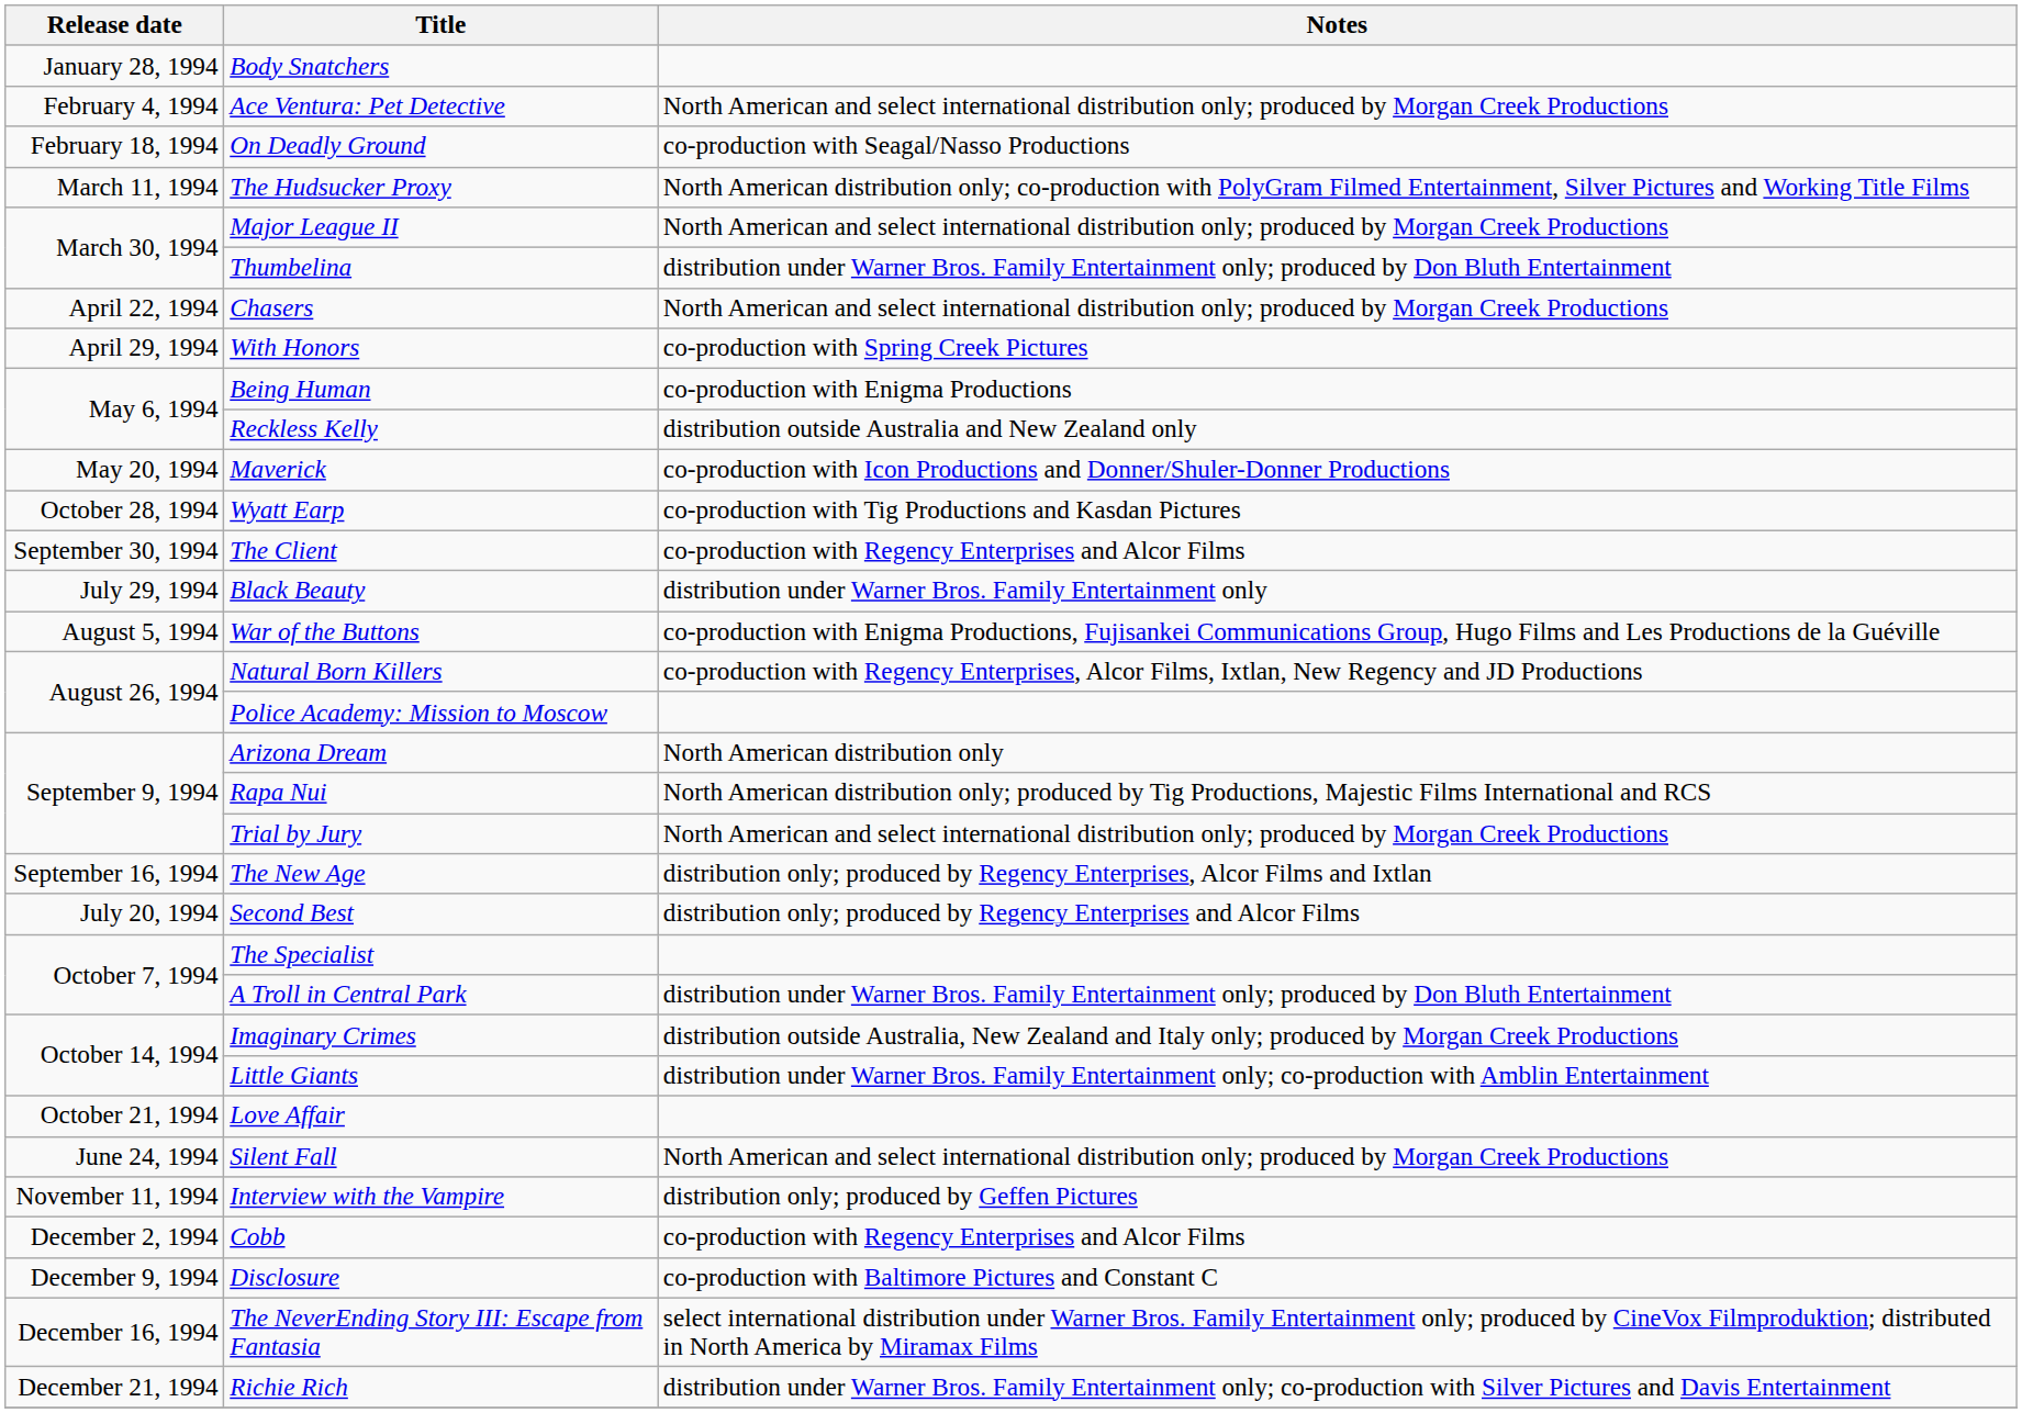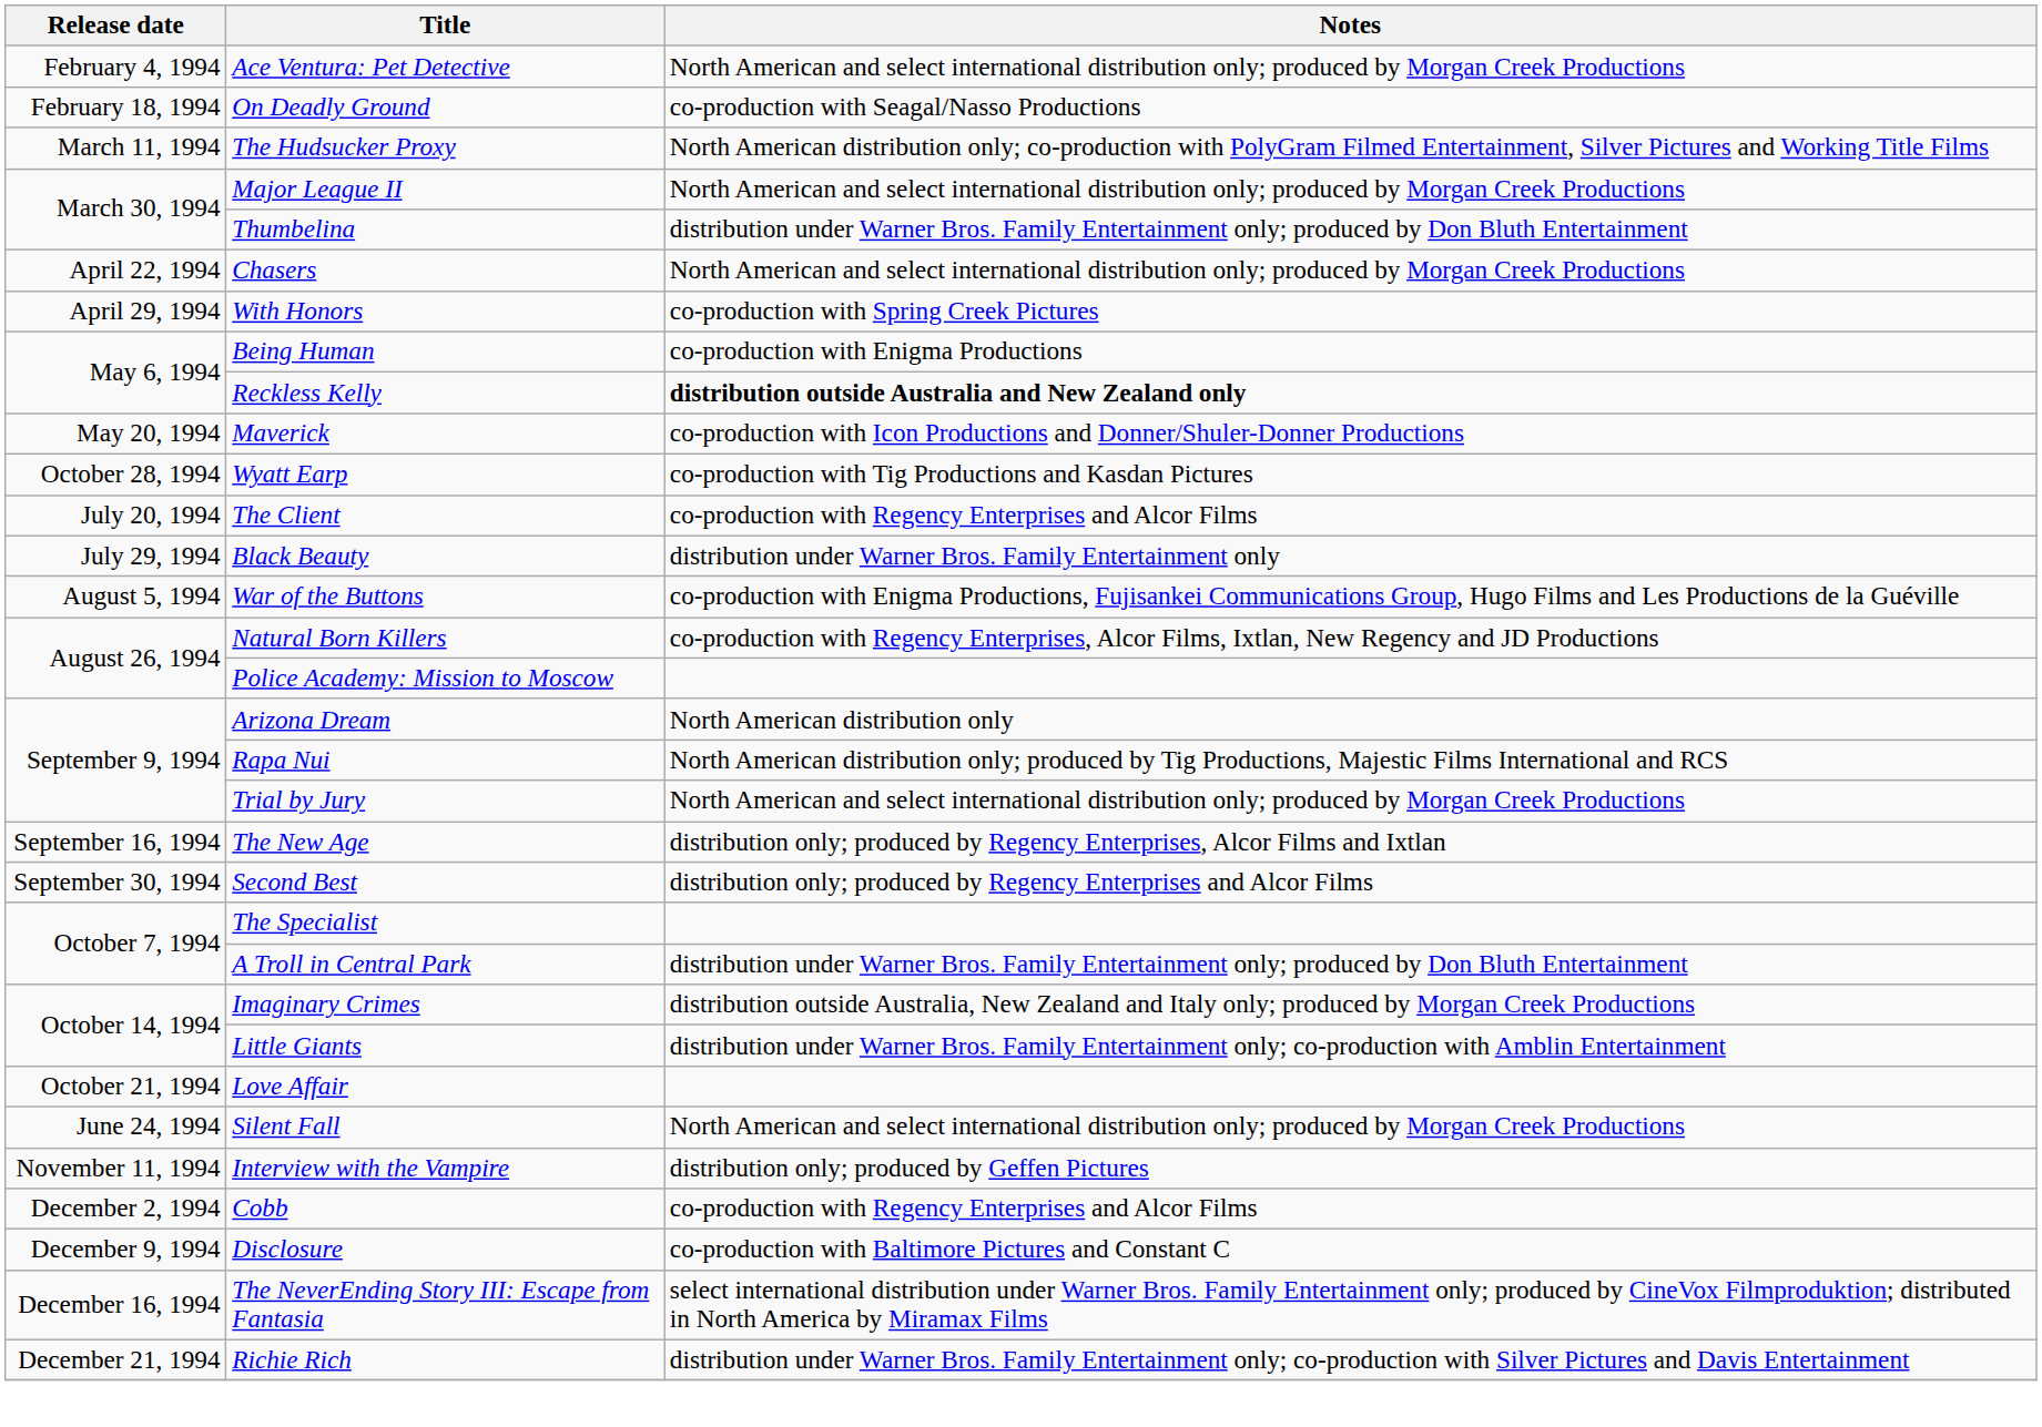 <table class="wikitable sortable" style="width:100%;">
 <tr>
 <th scope="col" style="width:130px;">Release date</th>
 <th>Title</th>
 <th>Notes</th>
-</tr>
-<tr>
-<td style="text-align:right;">January 28, 1994</td>
-<td><em><a href='#'>Body Snatchers</a></em></td>
-<td></td>
 </tr>
 <tr>
 <td style="text-align:right;">February 4, 1994</td>
 <td><em><a href='#'>Ace Ventura: Pet Detective</a></em></td>
 <td>North American and select international distribution only; produced by <a href='#'>Morgan Creek Productions</a></td>
 </tr>
 <tr>
 <td style="text-align:right;">February 18, 1994</td>
 <td><em><a href='#'>On Deadly Ground</a></em></td>
 <td>co-production with Seagal/Nasso Productions</td>
 </tr>
 <tr>
 <td style="text-align:right;">March 11, 1994</td>
 <td><em><a href='#'>The Hudsucker Proxy</a></em></td>
 <td>North American distribution only; co-production with <a href='#'>PolyGram Filmed Entertainment</a>, <a href='#'>Silver Pictures</a> and <a href='#'>Working Title Films</a></td>
 </tr>
 <tr>
 <td style="text-align:right;" rowspan="2">March 30, 1994</td>
 <td><em><a href='#'>Major League II</a></em></td>
 <td>North American and select international distribution only; produced by <a href='#'>Morgan Creek Productions</a></td>
 </tr>
 <tr>
 <td><em><a href='#'>Thumbelina</a></em></td>
 <td>distribution under <a href='#'>Warner Bros. Family Entertainment</a> only; produced by <a href='#'>Don Bluth Entertainment</a></td>
 </tr>
 <tr>
 <td style="text-align:right;">April 22, 1994</td>
 <td><em><a href='#'>Chasers</a></em></td>
 <td>North American and select international distribution only; produced by <a href='#'>Morgan Creek Productions</a></td>
 </tr>
 <tr>
 <td style="text-align:right;">April 29, 1994</td>
 <td><em><a href='#'>With Honors</a></em></td>
 <td>co-production with <a href='#'>Spring Creek Pictures</a></td>
 </tr>
 <tr>
 <td style="text-align:right;" rowspan="2">May 6, 1994</td>
 <td><em><a href='#'>Being Human</a></em></td>
 <td>co-production with Enigma Productions</td>
 </tr>
 <tr>
 <td><em><a href='#'>Reckless Kelly</a></em></td>
-<td>distribution outside Australia and New Zealand only</td>
+<td><strong>distribution outside Australia and New Zealand only</strong></td>
 </tr>
 <tr>
 <td style="text-align:right;">May 20, 1994</td>
 <td><em><a href='#'>Maverick</a></em></td>
 <td>co-production with <a href='#'>Icon Productions</a> and <a href='#'>Donner/Shuler-Donner Productions</a></td>
 </tr>
 <tr>
 <td style="text-align:right;">October 28, 1994</td>
 <td><em><a href='#'>Wyatt Earp</a></em></td>
 <td>co-production with Tig Productions and Kasdan Pictures</td>
 </tr>
 <tr>
-<td style="text-align:right;">September 30, 1994</td>
+<td style="text-align:right;">July 20, 1994</td>
 <td><em><a href='#'>The Client</a></em></td>
 <td>co-production with <a href='#'>Regency Enterprises</a> and Alcor Films</td>
 </tr>
 <tr>
 <td style="text-align:right;">July 29, 1994</td>
 <td><em><a href='#'>Black Beauty</a></em></td>
 <td>distribution under <a href='#'>Warner Bros. Family Entertainment</a> only</td>
 </tr>
 <tr>
 <td style="text-align:right;">August 5, 1994</td>
 <td><em><a href='#'>War of the Buttons</a></em></td>
 <td>co-production with Enigma Productions, <a href='#'>Fujisankei Communications Group</a>, Hugo Films and Les Productions de la Guéville</td>
 </tr>
 <tr>
 <td style="text-align:right;" rowspan="2">August 26, 1994</td>
 <td><em><a href='#'>Natural Born Killers</a></em></td>
 <td>co-production with <a href='#'>Regency Enterprises</a>, Alcor Films, Ixtlan, New Regency and JD Productions</td>
 </tr>
 <tr>
 <td><em><a href='#'>Police Academy: Mission to Moscow</a></em></td>
 <td></td>
 </tr>
 <tr>
 <td style="text-align:right;" rowspan="3">September 9, 1994</td>
 <td><em><a href='#'>Arizona Dream</a></em></td>
 <td>North American distribution only</td>
 </tr>
 <tr>
 <td><em><a href='#'>Rapa Nui</a></em></td>
 <td>North American distribution only; produced by Tig Productions, Majestic Films International and RCS</td>
 </tr>
 <tr>
 <td><em><a href='#'>Trial by Jury</a></em></td>
 <td>North American and select international distribution only; produced by <a href='#'>Morgan Creek Productions</a></td>
 </tr>
 <tr>
 <td style="text-align:right;">September 16, 1994</td>
 <td><em><a href='#'>The New Age</a></em></td>
 <td>distribution only; produced by <a href='#'>Regency Enterprises</a>, Alcor Films and Ixtlan</td>
 </tr>
 <tr>
-<td style="text-align:right;">July 20, 1994</td>
+<td style="text-align:right;">September 30, 1994</td>
 <td><em><a href='#'>Second Best</a></em></td>
 <td>distribution only; produced by <a href='#'>Regency Enterprises</a> and Alcor Films</td>
 </tr>
 <tr>
 <td style="text-align:right;" rowspan="2">October 7, 1994</td>
 <td><em><a href='#'>The Specialist</a></em></td>
 <td></td>
 </tr>
 <tr>
 <td><em><a href='#'>A Troll in Central Park</a></em></td>
 <td>distribution under <a href='#'>Warner Bros. Family Entertainment</a> only; produced by <a href='#'>Don Bluth Entertainment</a></td>
 </tr>
 <tr>
 <td style="text-align:right;" rowspan="2">October 14, 1994</td>
 <td><em><a href='#'>Imaginary Crimes</a></em></td>
 <td>distribution outside Australia, New Zealand and Italy only; produced by <a href='#'>Morgan Creek Productions</a></td>
 </tr>
 <tr>
 <td><em><a href='#'>Little Giants</a></em></td>
 <td>distribution under <a href='#'>Warner Bros. Family Entertainment</a> only; co-production with <a href='#'>Amblin Entertainment</a></td>
 </tr>
 <tr>
 <td style="text-align:right;">October 21, 1994</td>
 <td><em><a href='#'>Love Affair</a></em></td>
 <td></td>
 </tr>
 <tr>
 <td style="text-align:right;">June 24, 1994</td>
 <td><em><a href='#'>Silent Fall</a></em></td>
 <td>North American and select international distribution only; produced by <a href='#'>Morgan Creek Productions</a></td>
 </tr>
 <tr>
 <td style="text-align:right;">November 11, 1994</td>
 <td><em><a href='#'>Interview with the Vampire</a></em></td>
 <td>distribution only; produced by <a href='#'>Geffen Pictures</a></td>
 </tr>
 <tr>
 <td style="text-align:right;">December 2, 1994</td>
 <td><em><a href='#'>Cobb</a></em></td>
 <td>co-production with <a href='#'>Regency Enterprises</a> and Alcor Films</td>
 </tr>
 <tr>
 <td style="text-align:right;">December 9, 1994</td>
 <td><em><a href='#'>Disclosure</a></em></td>
 <td>co-production with <a href='#'>Baltimore Pictures</a> and Constant C</td>
 </tr>
 <tr>
 <td style="text-align:right;">December 16, 1994</td>
 <td><em><a href='#'>The NeverEnding Story III: Escape from Fantasia</a></em></td>
 <td>select international distribution under <a href='#'>Warner Bros. Family Entertainment</a> only; produced by <a href='#'>CineVox Filmproduktion</a>; distributed in North America by <a href='#'>Miramax Films</a></td>
 </tr>
 <tr>
 <td style="text-align:right;">December 21, 1994</td>
 <td><em><a href='#'>Richie Rich</a></em></td>
 <td>distribution under <a href='#'>Warner Bros. Family Entertainment</a> only; co-production with <a href='#'>Silver Pictures</a> and <a href='#'>Davis Entertainment</a></td>
 </tr>
 <tr>
 </tr>
 </table>
